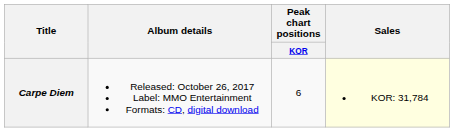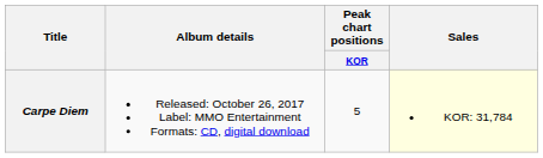 <table class="wikitable plainrowheaders" style="text-align:center;">
 <tr>
 <th scope="col" rowspan="2" style="width:8em;">Title</th>
 <th scope="col" rowspan="2" style="width:18em;">Album details</th>
 <th scope="col" colspan="1" style="width:5em;">Peak chart positions</th>
 <th scope="col" rowspan="2" style="width:12em;">Sales</th>
 </tr>
 <tr>
 <th><small><a href='#'>KOR</a></small><br></th>
 </tr>
 <tr>
 <th scope="row"><em>Carpe Diem</em></th>
 <td><br><ul><li>Released: October 26, 2017</li><li>Label: MMO Entertainment</li><li>Formats: <a href='#'>CD</a>, <a href='#'>digital download</a></li></ul></td>
-<td>6</td>
+<td>5</td>
 <td style="background: lightyellow;"><br><ul><li>KOR: 31,784</li></ul></td>
 </tr>
 </table>
